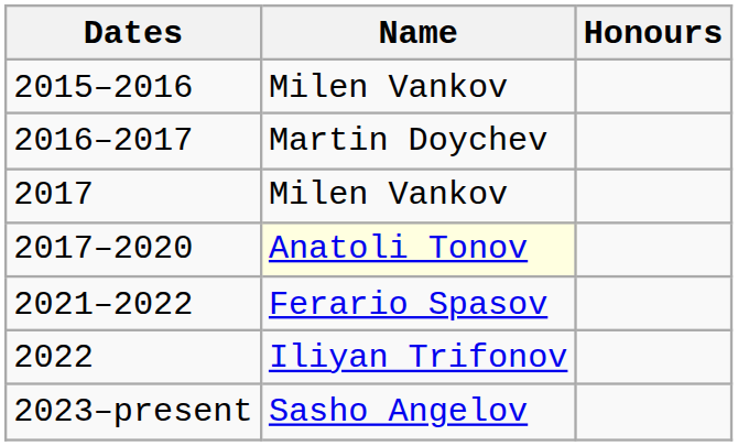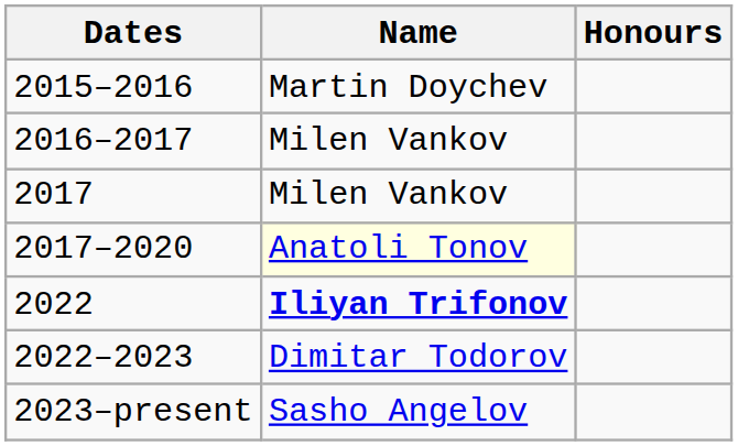 <table class="wikitable">
 <tr>
 <th>Dates</th>
 <th>Name</th>
 <th>Honours</th>
 </tr>
 <tr>
 <td>2015–2016</td>
-<td> Milen Vankov</td>
+<td> Martin Doychev</td>
 <td></td>
 </tr>
 <tr>
 <td>2016–2017</td>
-<td> Martin Doychev</td>
+<td> Milen Vankov</td>
 <td></td>
 </tr>
 <tr>
 <td>2017</td>
 <td> Milen Vankov</td>
 <td></td>
 </tr>
 <tr>
 <td>2017–2020</td>
 <td style="background: lightyellow;"> <a href='#'>Anatoli Tonov</a></td>
 <td></td>
 </tr>
 <tr>
-<td>2021–2022</td>
-<td> <a href='#'>Ferario Spasov</a></td>
+<td>2022</td>
+<td><strong> <a href='#'>Iliyan Trifonov</a></strong></td>
 <td></td>
 </tr>
 <tr>
-<td>2022</td>
-<td> <a href='#'>Iliyan Trifonov</a></td>
+<td>2022–2023</td>
+<td> <a href='#'>Dimitar Todorov</a></td>
 <td></td>
 </tr>
 <tr>
 <td>2023–present</td>
 <td> <a href='#'>Sasho Angelov</a></td>
 </tr>
 </table>
